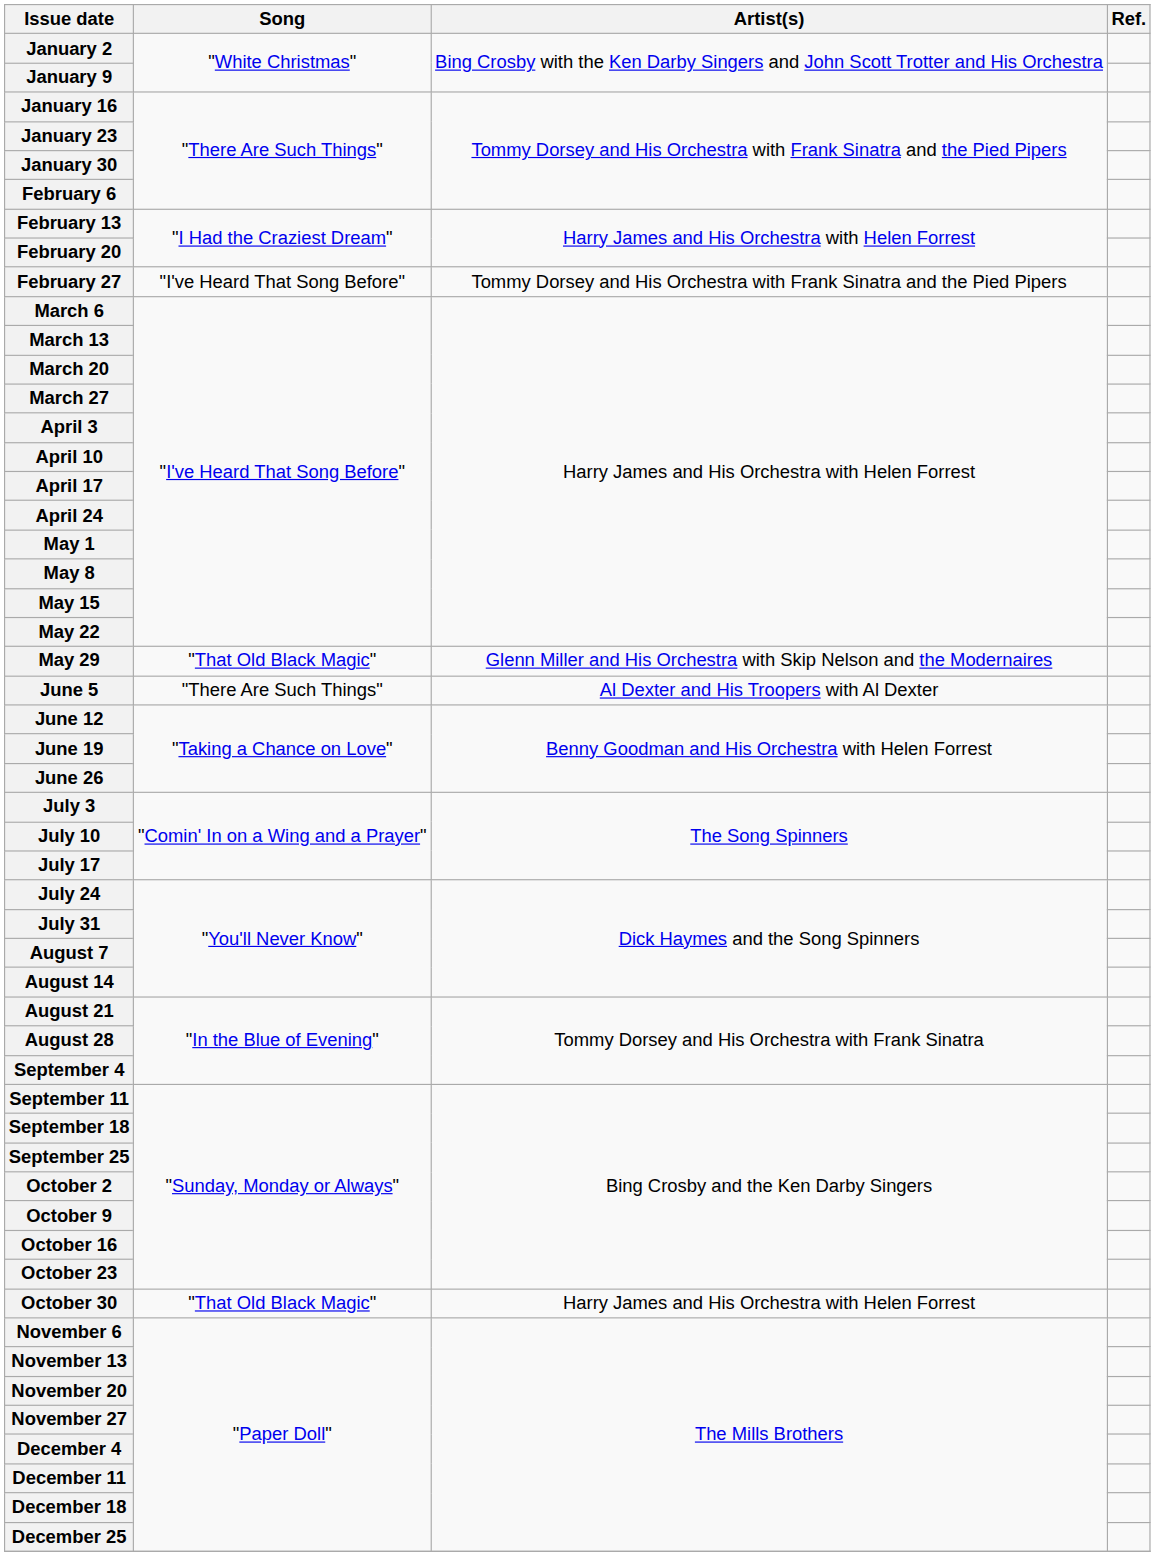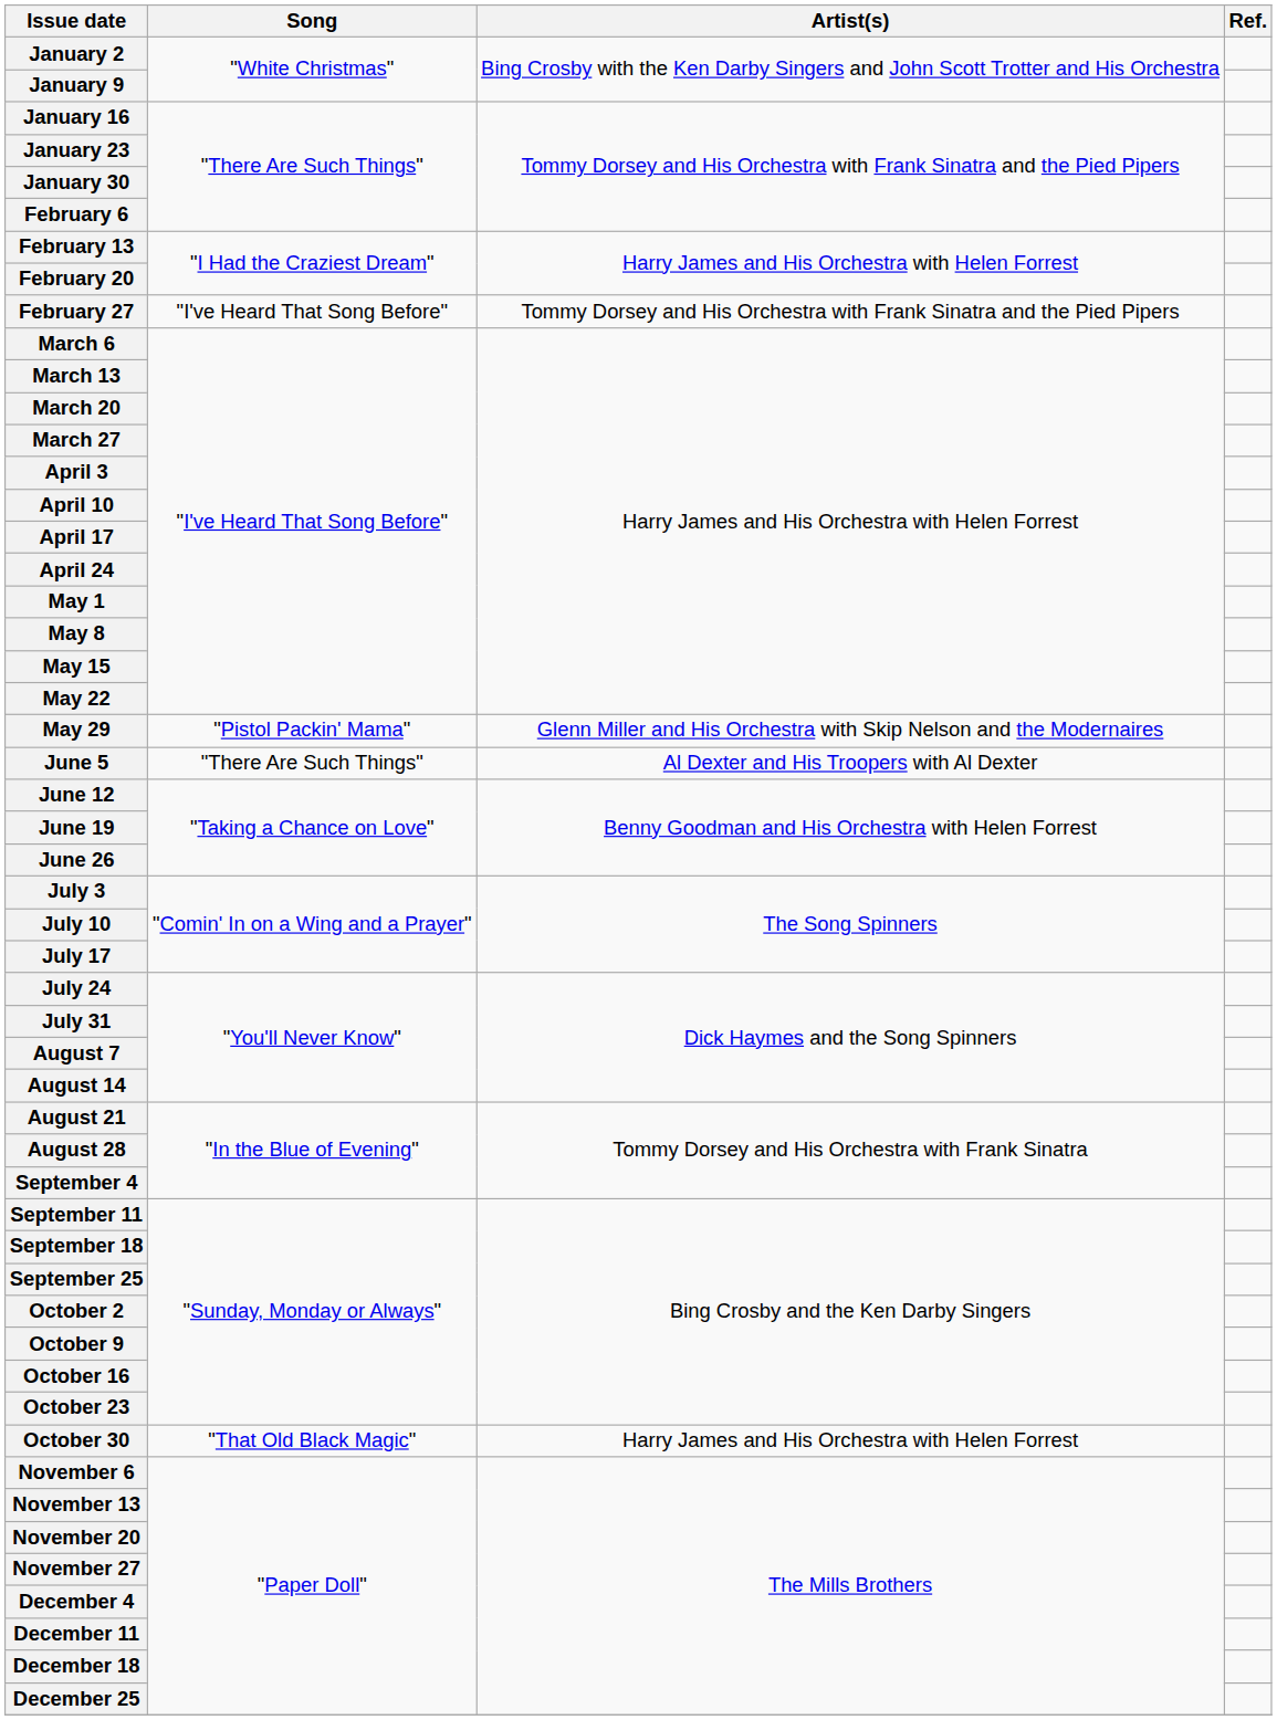 <table class="wikitable plainrowheaders">
 <tr>
 <th>Issue date</th>
 <th>Song</th>
 <th>Artist(s)</th>
 <th>Ref.</th>
 </tr>
 <tr>
 <th scope="row">January 2</th>
 <td style="text-align: center;" rowspan="2">"<a href='#'>White Christmas</a>"</td>
 <td style="text-align: center;" rowspan="2"><a href='#'>Bing Crosby</a> with the <a href='#'>Ken Darby Singers</a> and <a href='#'>John Scott Trotter and His Orchestra</a></td>
 <td style="text-align: center;"></td>
 </tr>
 <tr>
 <th scope="row">January 9</th>
 <td style="text-align: center;"></td>
 </tr>
 <tr>
 <th scope="row">January 16</th>
 <td style="text-align: center;" rowspan="4">"<a href='#'>There Are Such Things</a>"</td>
 <td style="text-align: center;" rowspan="4"><a href='#'>Tommy Dorsey and His Orchestra</a> with <a href='#'>Frank Sinatra</a> and <a href='#'>the Pied Pipers</a></td>
 <td style="text-align: center;"></td>
 </tr>
 <tr>
 <th scope="row">January 23</th>
 <td style="text-align: center;"></td>
 </tr>
 <tr>
 <th scope="row">January 30</th>
 <td style="text-align: center;"></td>
 </tr>
 <tr>
 <th scope="row">February 6</th>
 <td style="text-align: center;"></td>
 </tr>
 <tr>
 <th scope="row">February 13</th>
 <td style="text-align: center;" rowspan="2">"<a href='#'>I Had the Craziest Dream</a>"</td>
 <td style="text-align: center;" rowspan="2"><a href='#'>Harry James and His Orchestra</a> with <a href='#'>Helen Forrest</a></td>
 <td style="text-align: center;"></td>
 </tr>
 <tr>
 <th scope="row">February 20</th>
 <td style="text-align: center;"></td>
 </tr>
 <tr>
 <th scope="row">February 27</th>
 <td style="text-align: center;" rowspan="1">"I've Heard That Song Before"</td>
 <td style="text-align: center;" rowspan="1">Tommy Dorsey and His Orchestra with Frank Sinatra and the Pied Pipers</td>
 <td style="text-align: center;"></td>
 </tr>
 <tr>
 <th scope="row">March 6</th>
 <td style="text-align: center;" rowspan="12">"<a href='#'>I've Heard That Song Before</a>"</td>
 <td style="text-align: center;" rowspan="12">Harry James and His Orchestra with Helen Forrest</td>
 <td style="text-align: center;"></td>
 </tr>
 <tr>
 <th scope="row">March 13</th>
 <td style="text-align: center;"></td>
 </tr>
 <tr>
 <th scope="row">March 20</th>
 <td style="text-align: center;"></td>
 </tr>
 <tr>
 <th scope="row">March 27</th>
 <td style="text-align: center;"></td>
 </tr>
 <tr>
 <th scope="row">April 3</th>
 <td style="text-align: center;"></td>
 </tr>
 <tr>
 <th scope="row">April 10</th>
 <td style="text-align: center;"></td>
 </tr>
 <tr>
 <th scope="row">April 17</th>
 <td style="text-align: center;"></td>
 </tr>
 <tr>
 <th scope="row">April 24</th>
 <td style="text-align: center;"></td>
 </tr>
 <tr>
 <th scope="row">May 1</th>
 <td style="text-align: center;"></td>
 </tr>
 <tr>
 <th scope="row">May 8</th>
 <td style="text-align: center;"></td>
 </tr>
 <tr>
 <th scope="row">May 15</th>
 <td style="text-align: center;"></td>
 </tr>
 <tr>
 <th scope="row">May 22</th>
 <td style="text-align: center;"></td>
 </tr>
 <tr>
 <th scope="row">May 29</th>
-<td style="text-align: center;" rowspan="1">"<a href='#'>That Old Black Magic</a>"</td>
+<td style="text-align: center;" rowspan="1">"<a href='#'>Pistol Packin' Mama</a>"</td>
 <td style="text-align: center;" rowspan="1"><a href='#'>Glenn Miller and His Orchestra</a> with Skip Nelson and <a href='#'>the Modernaires</a></td>
 <td style="text-align: center;"></td>
 </tr>
 <tr>
 <th scope="row">June 5</th>
 <td style="text-align: center;" rowspan="1">"There Are Such Things"</td>
 <td style="text-align: center;" rowspan="1"><a href='#'>Al Dexter and His Troopers</a> with Al Dexter</td>
 <td style="text-align: center;"></td>
 </tr>
 <tr>
 <th scope="row">June 12</th>
 <td style="text-align: center;" rowspan="3">"<a href='#'>Taking a Chance on Love</a>"</td>
 <td style="text-align: center;" rowspan="3"><a href='#'>Benny Goodman and His Orchestra</a> with Helen Forrest</td>
 <td style="text-align: center;"></td>
 </tr>
 <tr>
 <th scope="row">June 19</th>
 <td style="text-align: center;"></td>
 </tr>
 <tr>
 <th scope="row">June 26</th>
 <td style="text-align: center;"></td>
 </tr>
 <tr>
 <th scope="row">July 3</th>
 <td style="text-align: center;" rowspan="3">"<a href='#'>Comin' In on a Wing and a Prayer</a>"</td>
 <td style="text-align: center;" rowspan="3"><a href='#'>The Song Spinners</a></td>
 <td style="text-align: center;"></td>
 </tr>
 <tr>
 <th scope="row">July 10</th>
 <td style="text-align: center;"></td>
 </tr>
 <tr>
 <th scope="row">July 17</th>
 <td style="text-align: center;"></td>
 </tr>
 <tr>
 <th scope="row">July 24</th>
 <td style="text-align: center;" rowspan="4">"<a href='#'>You'll Never Know</a>"</td>
 <td style="text-align: center;" rowspan="4"><a href='#'>Dick Haymes</a> and the Song Spinners</td>
 <td style="text-align: center;"></td>
 </tr>
 <tr>
 <th scope="row">July 31</th>
 <td style="text-align: center;"></td>
 </tr>
 <tr>
 <th scope="row">August 7</th>
 <td style="text-align: center;"></td>
 </tr>
 <tr>
 <th scope="row">August 14</th>
 <td style="text-align: center;"></td>
 </tr>
 <tr>
 <th scope="row">August 21</th>
 <td style="text-align: center;" rowspan="3">"<a href='#'>In the Blue of Evening</a>"</td>
 <td style="text-align: center;" rowspan="3">Tommy Dorsey and His Orchestra with Frank Sinatra</td>
 <td style="text-align: center;"></td>
 </tr>
 <tr>
 <th scope="row">August 28</th>
 <td style="text-align: center;"></td>
 </tr>
 <tr>
 <th scope="row">September 4</th>
 <td style="text-align: center;"></td>
 </tr>
 <tr>
 <th scope="row">September 11</th>
 <td style="text-align: center;" rowspan="7">"<a href='#'>Sunday, Monday or Always</a>"</td>
 <td style="text-align: center;" rowspan="7">Bing Crosby and the Ken Darby Singers</td>
 <td style="text-align: center;"></td>
 </tr>
 <tr>
 <th scope="row">September 18</th>
 <td style="text-align: center;"></td>
 </tr>
 <tr>
 <th scope="row">September 25</th>
 <td style="text-align: center;"></td>
 </tr>
 <tr>
 <th scope="row">October 2</th>
 <td style="text-align: center;"></td>
 </tr>
 <tr>
 <th scope="row">October 9</th>
 <td style="text-align: center;"></td>
 </tr>
 <tr>
 <th scope="row">October 16</th>
 <td style="text-align: center;"></td>
 </tr>
 <tr>
 <th scope="row">October 23</th>
 <td style="text-align: center;"></td>
 </tr>
 <tr>
 <th scope="row">October 30</th>
 <td style="text-align: center;" rowspan="1">"<a href='#'>That Old Black Magic</a>"</td>
 <td style="text-align: center;" rowspan="1">Harry James and His Orchestra with Helen Forrest</td>
 <td style="text-align: center;"></td>
 </tr>
 <tr>
 <th scope="row">November 6</th>
 <td style="text-align: center;" rowspan="8">"<a href='#'>Paper Doll</a>"</td>
 <td style="text-align: center;" rowspan="8"><a href='#'>The Mills Brothers</a></td>
 <td style="text-align: center;"></td>
 </tr>
 <tr>
 <th scope="row">November 13</th>
 <td style="text-align: center;"></td>
 </tr>
 <tr>
 <th scope="row">November 20</th>
 <td style="text-align: center;"></td>
 </tr>
 <tr>
 <th scope="row">November 27</th>
 <td style="text-align: center;"></td>
 </tr>
 <tr>
 <th scope="row">December 4</th>
 <td style="text-align: center;"></td>
 </tr>
 <tr>
 <th scope="row">December 11</th>
 <td style="text-align: center;"></td>
 </tr>
 <tr>
 <th scope="row">December 18</th>
 <td style="text-align: center;"></td>
 </tr>
 <tr>
 <th scope="row">December 25</th>
 <td style="text-align: center;"></td>
 </tr>
 <tr>
 </tr>
 </table>
